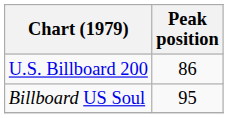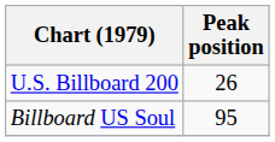 <table class="wikitable">
 <tr>
 <th>Chart (1979)</th>
 <th>Peak<br>position</th>
 </tr>
 <tr>
 <td><a href='#'>U.S. Billboard 200</a></td>
-<td align=center>86</td>
+<td align=center>26</td>
 </tr>
 <tr>
 <td><em>Billboard</em> <a href='#'>US Soul</a></td>
 <td align=center>95</td>
 </tr>
 <tr>
 </tr>
 </table>
